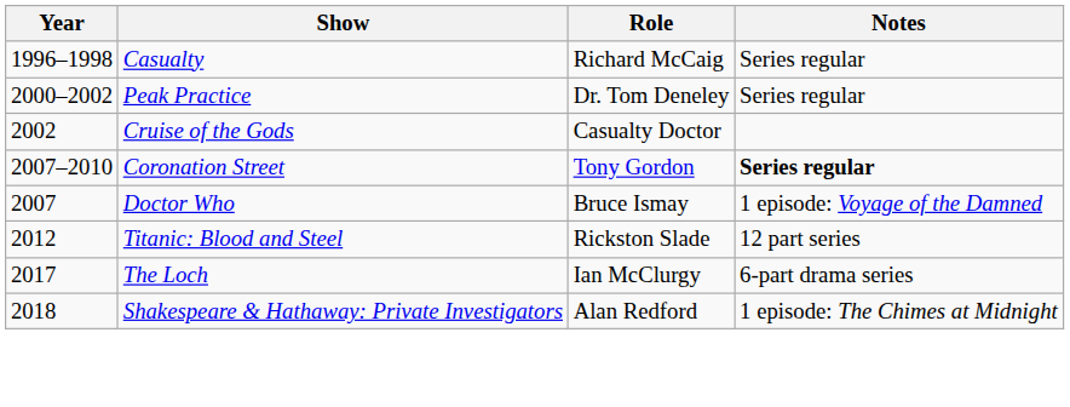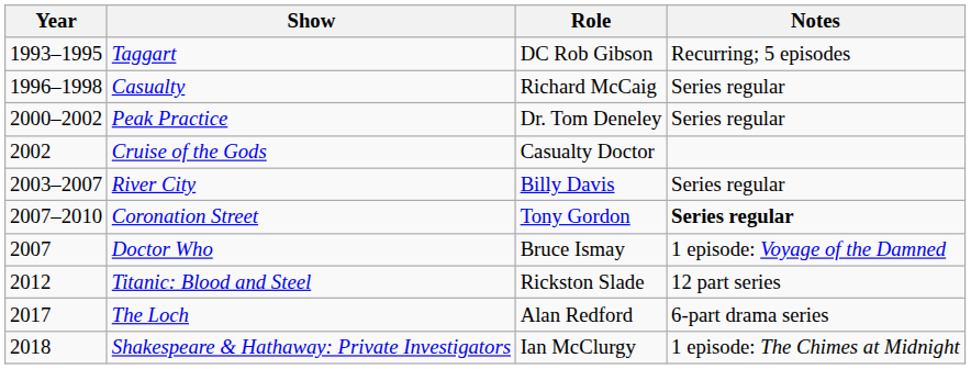 <table class="wikitable" style="font-size: 100%;">
 <tr>
 <th>Year</th>
 <th>Show</th>
 <th>Role</th>
 <th>Notes</th>
+</tr>
+<tr>
+<td>1993–1995</td>
+<td><em><a href='#'>Taggart</a></em></td>
+<td>DC Rob Gibson</td>
+<td>Recurring; 5 episodes</td>
 </tr>
 <tr>
 <td>1996–1998</td>
 <td><em><a href='#'>Casualty</a></em></td>
 <td>Richard McCaig</td>
 <td>Series regular</td>
 </tr>
 <tr>
 <td>2000–2002</td>
 <td><em><a href='#'>Peak Practice</a></em></td>
 <td>Dr. Tom Deneley</td>
 <td>Series regular</td>
 </tr>
 <tr>
 <td>2002</td>
 <td><em><a href='#'>Cruise of the Gods</a></em></td>
 <td>Casualty Doctor</td>
 <td></td>
+</tr>
+<tr>
+<td>2003–2007</td>
+<td><em><a href='#'>River City</a></em></td>
+<td><a href='#'>Billy Davis</a></td>
+<td>Series regular</td>
 </tr>
 <tr>
 <td>2007–2010</td>
 <td><em><a href='#'>Coronation Street</a></em></td>
 <td><a href='#'>Tony Gordon</a></td>
 <td><strong>Series regular</strong></td>
 </tr>
 <tr>
 <td>2007</td>
 <td><em><a href='#'>Doctor Who</a></em></td>
 <td>Bruce Ismay</td>
 <td>1 episode: <em><a href='#'>Voyage of the Damned</a></em></td>
 </tr>
 <tr>
 <td>2012</td>
 <td><em><a href='#'>Titanic: Blood and Steel</a></em></td>
 <td>Rickston Slade</td>
 <td>12 part series</td>
 </tr>
 <tr>
 <td>2017</td>
 <td><em><a href='#'>The Loch</a></em></td>
-<td>Ian McClurgy</td>
+<td>Alan Redford</td>
 <td>6-part drama series</td>
 </tr>
 <tr>
 <td>2018</td>
 <td><em><a href='#'>Shakespeare & Hathaway: Private Investigators</a></em></td>
-<td>Alan Redford</td>
+<td>Ian McClurgy</td>
 <td>1 episode: <em>The Chimes at Midnight</em></td>
 </tr>
 </table>
